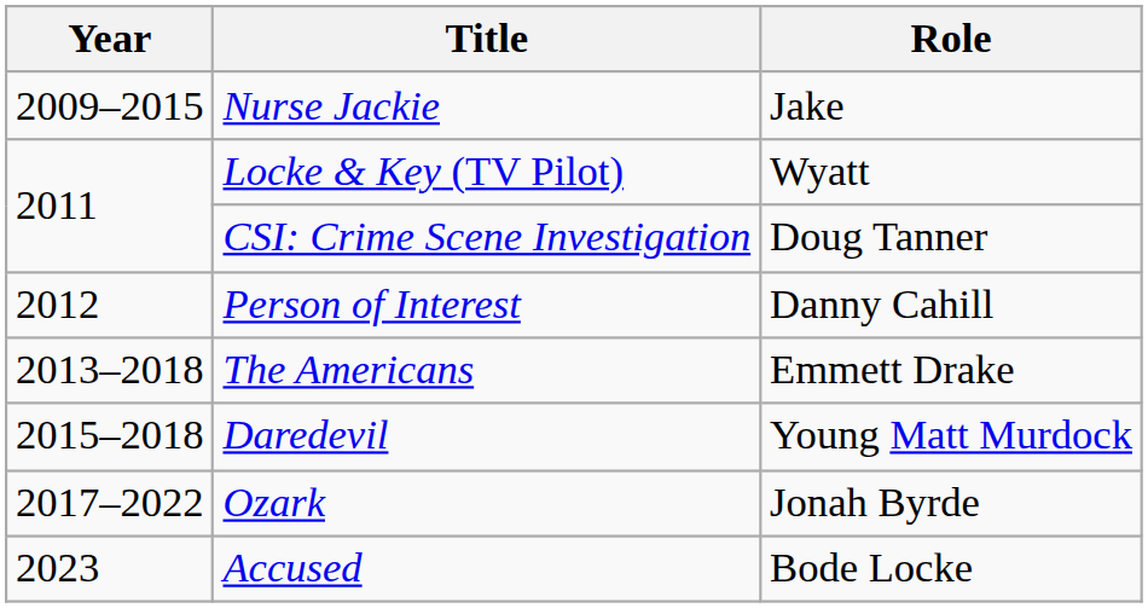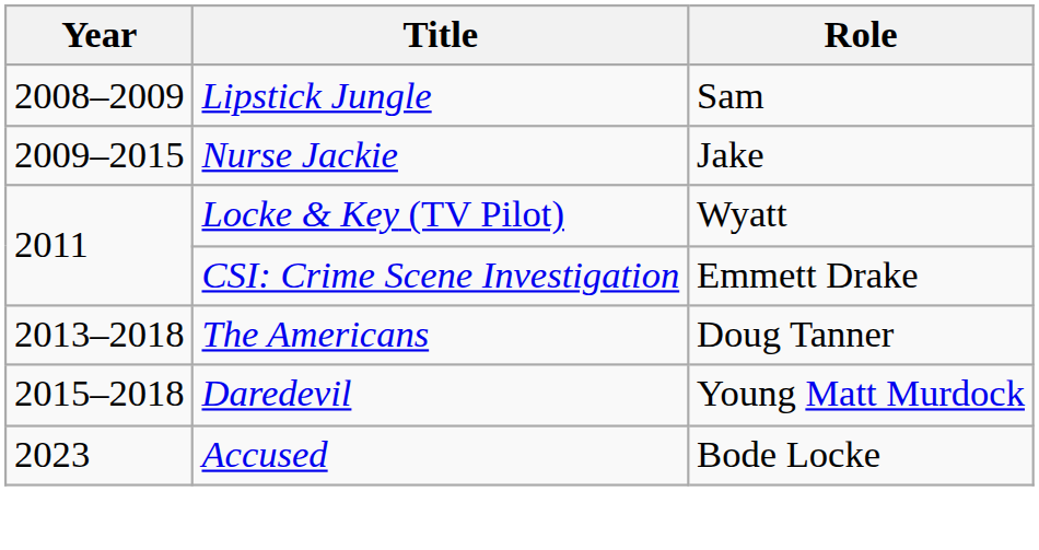 <table class="wikitable sortable">
 <tr>
 <th>Year</th>
 <th>Title</th>
 <th>Role</th>
+</tr>
+<tr>
+<td>2008–2009</td>
+<td><em><a href='#'>Lipstick Jungle</a></em></td>
+<td>Sam</td>
 </tr>
 <tr>
 <td>2009–2015</td>
 <td><em><a href='#'>Nurse Jackie</a></em></td>
 <td>Jake</td>
 </tr>
 <tr>
 <td rowspan="2">2011</td>
 <td><a href='#'><em>Locke & Key</em> (TV Pilot)</a></td>
 <td>Wyatt</td>
 </tr>
 <tr>
 <td><em><a href='#'>CSI: Crime Scene Investigation</a></em></td>
-<td>Doug Tanner</td>
-</tr>
-<tr>
-<td>2012</td>
-<td><em><a href='#'>Person of Interest</a></em></td>
-<td>Danny Cahill</td>
+<td>Emmett Drake</td>
 </tr>
 <tr>
 <td>2013–2018</td>
 <td><em><a href='#'>The Americans</a></em></td>
-<td>Emmett Drake</td>
+<td>Doug Tanner</td>
 </tr>
 <tr>
 <td>2015–2018</td>
 <td><em><a href='#'>Daredevil</a></em></td>
 <td>Young <a href='#'>Matt Murdock</a></td>
 </tr>
 <tr>
-<td>2017–2022</td>
-<td><em><a href='#'>Ozark</a></em></td>
-<td>Jonah Byrde</td>
-</tr>
-<tr>
 <td>2023</td>
 <td><em><a href='#'>Accused</a></em></td>
 <td>Bode Locke</td>
 </tr>
 </table>
